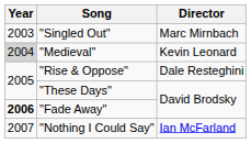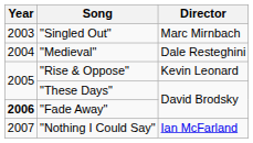 <table class="wikitable">
 <tr>
 <th>Year</th>
 <th>Song</th>
 <th>Director</th>
 </tr>
 <tr>
 <td>2003</td>
 <td>"Singled Out"</td>
 <td>Marc Mirnbach</td>
 </tr>
 <tr>
-<td style="background: lightgrey;">2004</td>
+<td>2004</td>
 <td>"Medieval"</td>
-<td>Kevin Leonard</td>
+<td>Dale Resteghini</td>
 </tr>
 <tr>
 <td rowspan=2>2005</td>
 <td>"Rise & Oppose"</td>
-<td>Dale Resteghini</td>
+<td>Kevin Leonard</td>
 </tr>
 <tr>
 <td>"These Days"</td>
 <td rowspan=2>David Brodsky</td>
 </tr>
 <tr>
 <td><strong>2006</strong></td>
 <td>"Fade Away"</td>
 </tr>
 <tr>
 <td>2007</td>
 <td>"Nothing I Could Say"</td>
 <td><a href='#'>Ian McFarland</a></td>
 </tr>
 </table>
